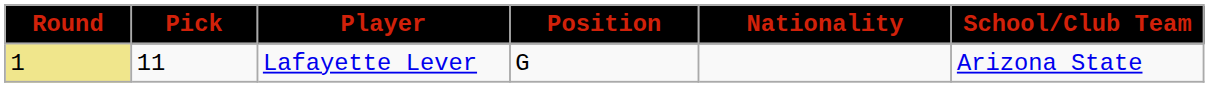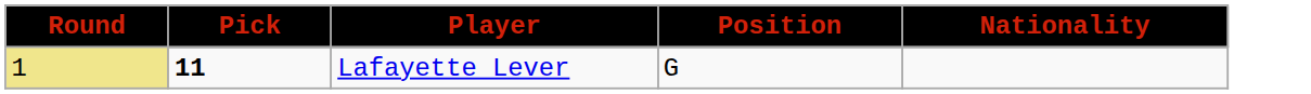 <table class="wikitable sortable sortable">
 <tr>
 <th style="background:#000000; color:#D1210A"  width="10%">Round</th>
 <th style="background:#000000; color:#D1210A"  width="10%">Pick</th>
 <th style="background:#000000; color:#D1210A"  width="20%">Player</th>
 <th style="background:#000000; color:#D1210A"  width="15%">Position</th>
 <th style="background:#000000; color:#D1210A"  width="20%">Nationality</th>
-<th style="background:#000000; color:#D1210A"  width="20%">School/Club Team</th>
 </tr>
 <tr>
 <td style="background: khaki;">1</td>
-<td>11</td>
+<td><strong>11</strong></td>
 <td><a href='#'>Lafayette Lever</a></td>
 <td>G</td>
 <td></td>
-<td><a href='#'>Arizona State</a></td>
 </tr>
 </table>
